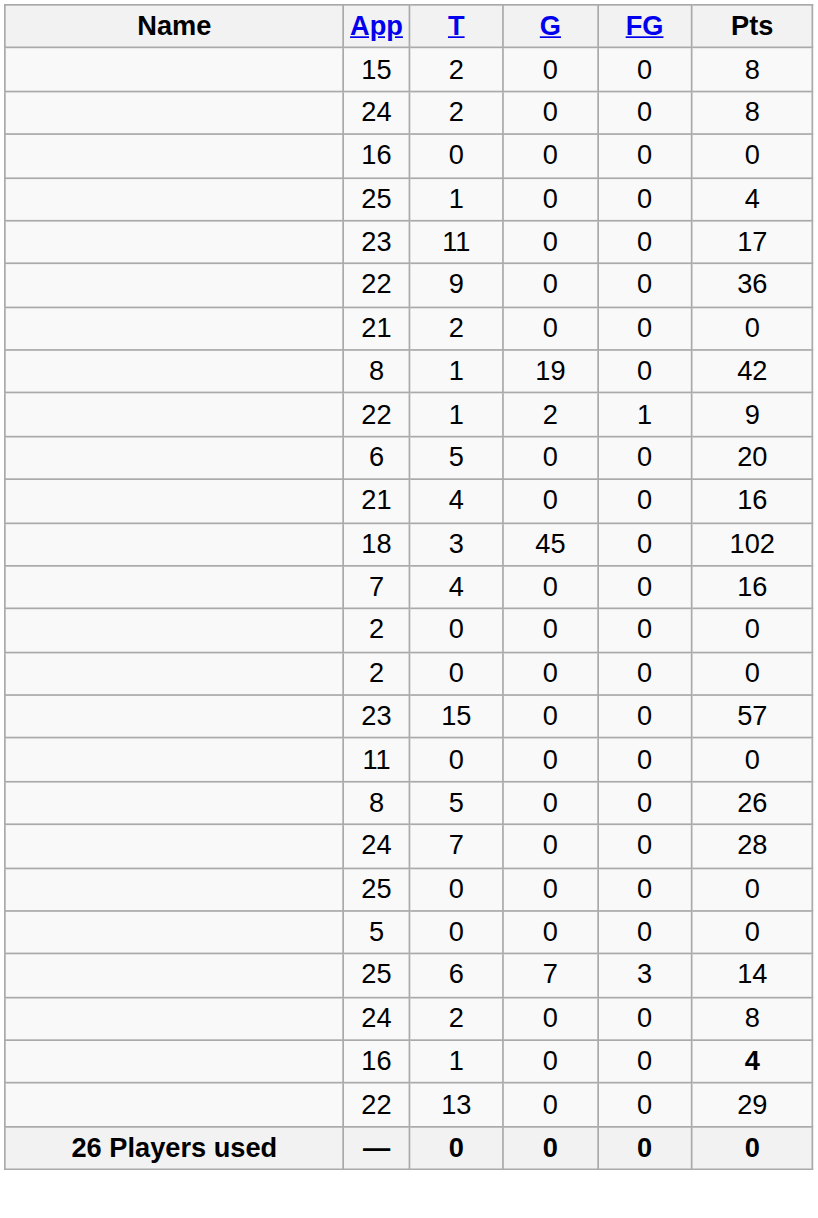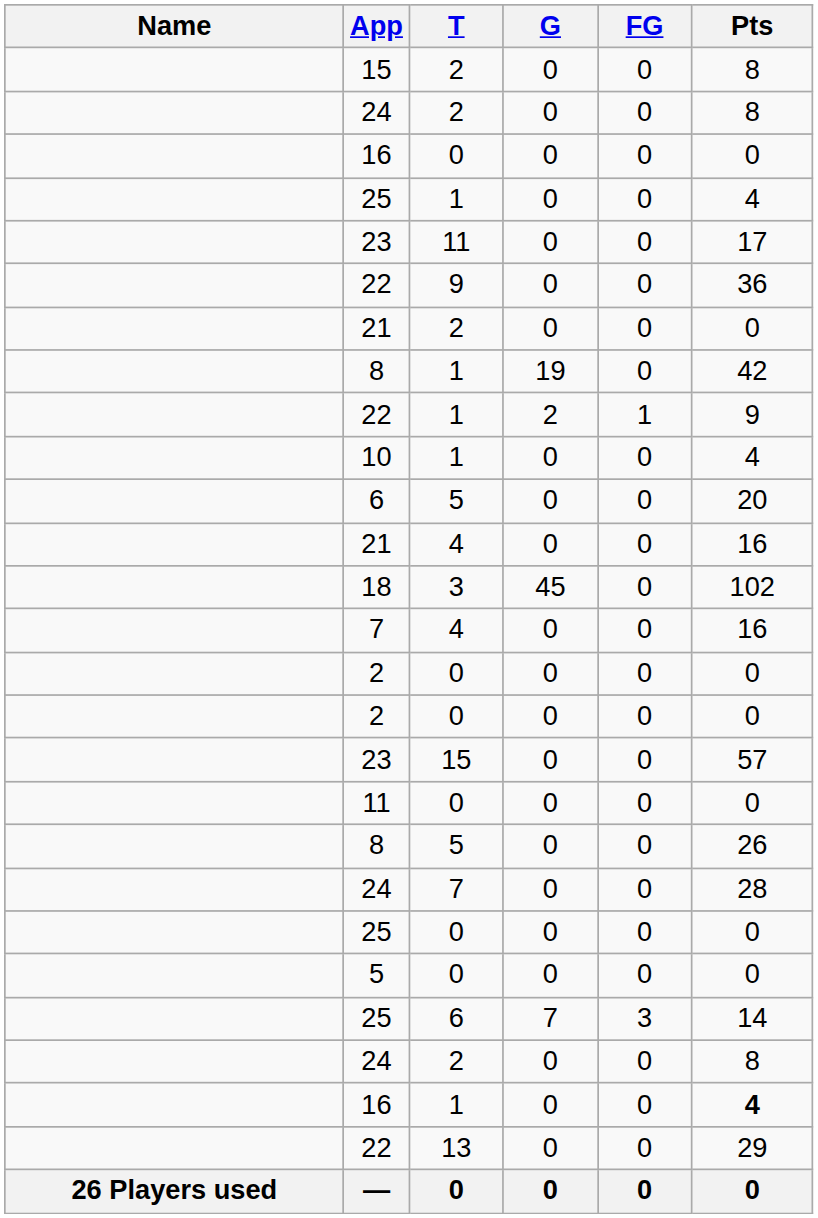 <table class="wikitable sortable" style="text-align: center;">
 <tr>
 <th style="width:12em">Name</th>
 <th><a href='#'>App</a></th>
 <th style="width:3em"><a href='#'>T</a></th>
 <th style="width:3em"><a href='#'>G</a></th>
 <th style="width:3em"><a href='#'>FG</a></th>
 <th style="width:4em">Pts</th>
 </tr>
 <tr>
 <td style="text-align:left;"></td>
 <td>15</td>
 <td>2</td>
 <td>0</td>
 <td>0</td>
 <td>8</td>
 </tr>
 <tr>
 <td style="text-align:left;"></td>
 <td>24</td>
 <td>2</td>
 <td>0</td>
 <td>0</td>
 <td>8</td>
 </tr>
 <tr>
 <td style="text-align:left;"></td>
 <td>16</td>
 <td>0</td>
 <td>0</td>
 <td>0</td>
 <td>0</td>
 </tr>
 <tr>
 <td style="text-align:left;"></td>
 <td>25</td>
 <td>1</td>
 <td>0</td>
 <td>0</td>
 <td>4</td>
 </tr>
 <tr>
 <td style="text-align:left;"></td>
 <td>23</td>
 <td>11</td>
 <td>0</td>
 <td>0</td>
 <td>17</td>
 </tr>
 <tr>
 <td style="text-align:left;"></td>
 <td>22</td>
 <td>9</td>
 <td>0</td>
 <td>0</td>
 <td>36</td>
 </tr>
 <tr>
 <td style="text-align:left;"></td>
 <td>21</td>
 <td>2</td>
 <td>0</td>
 <td>0</td>
 <td>0</td>
 </tr>
 <tr>
 <td style="text-align:left;"></td>
 <td>8</td>
 <td>1</td>
 <td>19</td>
 <td>0</td>
 <td>42</td>
 </tr>
 <tr>
 <td style="text-align:left;"></td>
 <td>22</td>
 <td>1</td>
 <td>2</td>
 <td>1</td>
 <td>9</td>
+</tr>
+<tr>
+<td style="text-align:left;"></td>
+<td>10</td>
+<td>1</td>
+<td>0</td>
+<td>0</td>
+<td>4</td>
 </tr>
 <tr>
 <td style="text-align:left;"></td>
 <td>6</td>
 <td>5</td>
 <td>0</td>
 <td>0</td>
 <td>20</td>
 </tr>
 <tr>
 <td style="text-align:left;"></td>
 <td>21</td>
 <td>4</td>
 <td>0</td>
 <td>0</td>
 <td>16</td>
 </tr>
 <tr>
 <td style="text-align:left;"></td>
 <td>18</td>
 <td>3</td>
 <td>45</td>
 <td>0</td>
 <td>102</td>
 </tr>
 <tr>
 <td style="text-align:left;"></td>
 <td>7</td>
 <td>4</td>
 <td>0</td>
 <td>0</td>
 <td>16</td>
 </tr>
 <tr>
 <td style="text-align:left;"></td>
 <td>2</td>
 <td>0</td>
 <td>0</td>
 <td>0</td>
 <td>0</td>
 </tr>
 <tr>
 <td style="text-align:left;"></td>
 <td>2</td>
 <td>0</td>
 <td>0</td>
 <td>0</td>
 <td>0</td>
 </tr>
 <tr>
 <td style="text-align:left;"></td>
 <td>23</td>
 <td>15</td>
 <td>0</td>
 <td>0</td>
 <td>57</td>
 </tr>
 <tr>
 <td style="text-align:left;"></td>
 <td>11</td>
 <td>0</td>
 <td>0</td>
 <td>0</td>
 <td>0</td>
 </tr>
 <tr>
 <td style="text-align:left;"></td>
 <td>8</td>
 <td>5</td>
 <td>0</td>
 <td>0</td>
 <td>26</td>
 </tr>
 <tr>
 <td style="text-align:left;"></td>
 <td>24</td>
 <td>7</td>
 <td>0</td>
 <td>0</td>
 <td>28</td>
 </tr>
 <tr>
 <td style="text-align:left;"></td>
 <td>25</td>
 <td>0</td>
 <td>0</td>
 <td>0</td>
 <td>0</td>
 </tr>
 <tr>
 <td style="text-align:left;"></td>
 <td>5</td>
 <td>0</td>
 <td>0</td>
 <td>0</td>
 <td>0</td>
 </tr>
 <tr>
 <td style="text-align:left;"></td>
 <td>25</td>
 <td>6</td>
 <td>7</td>
 <td>3</td>
 <td>14</td>
 </tr>
 <tr>
 <td style="text-align:left;"></td>
 <td>24</td>
 <td>2</td>
 <td>0</td>
 <td>0</td>
 <td>8</td>
 </tr>
 <tr>
 <td style="text-align:left;"></td>
 <td>16</td>
 <td>1</td>
 <td>0</td>
 <td>0</td>
 <td><strong>4</strong></td>
 </tr>
 <tr>
 <td style="text-align:left;"></td>
 <td>22</td>
 <td>13</td>
 <td>0</td>
 <td>0</td>
 <td>29</td>
 </tr>
 <tr class="sortbottom">
 <th>26 Players used</th>
 <th>—</th>
 <th>0</th>
 <th>0</th>
 <th>0</th>
 <th>0</th>
 </tr>
 </table>
